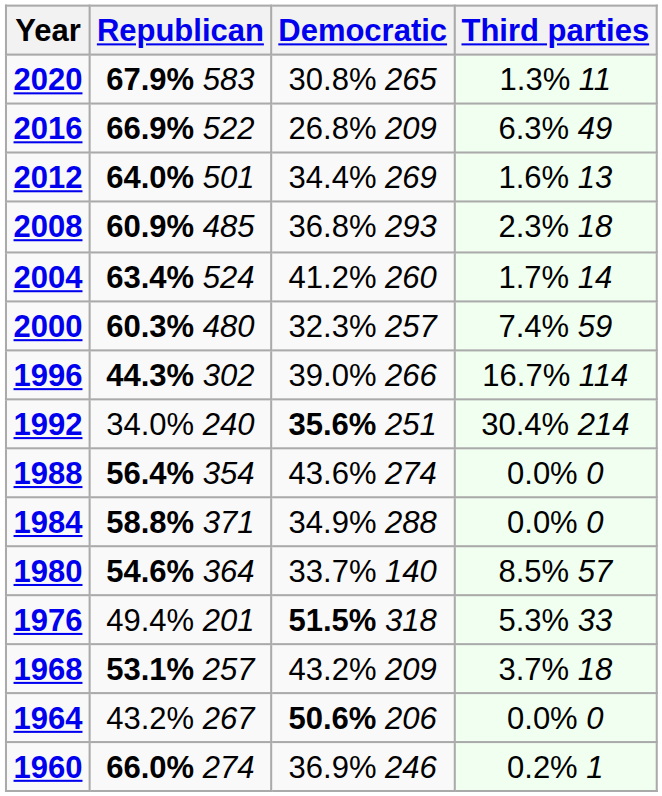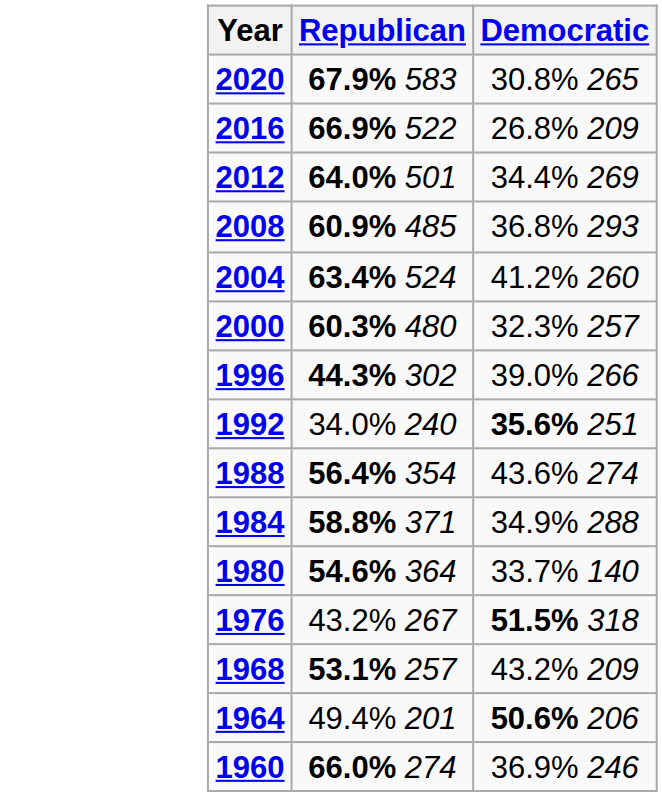 <table class="wikitable" style="float:right; font-size:95%;">
 <tr bgcolor=lightgrey>
 <th>Year</th>
 <th><a href='#'>Republican</a></th>
 <th><a href='#'>Democratic</a></th>
-<th><a href='#'>Third parties</a></th>
 </tr>
 <tr>
 <td style="text-align:center;" ><strong><a href='#'>2020</a></strong></td>
 <td style="text-align:center;" ><strong>67.9%</strong> <em>583</em></td>
 <td style="text-align:center;" >30.8% <em>265</em></td>
-<td style="text-align:center; background:honeyDew;">1.3% <em>11</em></td>
 </tr>
 <tr>
 <td style="text-align:center;" ><strong><a href='#'>2016</a></strong></td>
 <td style="text-align:center;" ><strong>66.9%</strong> <em>522</em></td>
 <td style="text-align:center;" >26.8% <em>209</em></td>
-<td style="text-align:center; background:honeyDew;">6.3% <em>49</em></td>
 </tr>
 <tr>
 <td style="text-align:center;" ><strong><a href='#'>2012</a></strong></td>
 <td style="text-align:center;" ><strong>64.0%</strong> <em>501</em></td>
 <td style="text-align:center;" >34.4% <em>269</em></td>
-<td style="text-align:center; background:honeyDew;">1.6% <em>13</em></td>
 </tr>
 <tr>
 <td style="text-align:center;" ><strong><a href='#'>2008</a></strong></td>
 <td style="text-align:center;" ><strong>60.9%</strong> <em>485</em></td>
 <td style="text-align:center;" >36.8% <em>293</em></td>
-<td style="text-align:center; background:honeyDew;">2.3% <em>18</em></td>
 </tr>
 <tr>
 <td style="text-align:center;" ><strong><a href='#'>2004</a></strong></td>
 <td style="text-align:center;" ><strong>63.4%</strong> <em>524</em></td>
 <td style="text-align:center;" >41.2% <em>260</em></td>
-<td style="text-align:center; background:honeyDew;">1.7% <em>14</em></td>
 </tr>
 <tr>
 <td style="text-align:center;" ><strong><a href='#'>2000</a></strong></td>
 <td style="text-align:center;" ><strong>60.3%</strong> <em>480</em></td>
 <td style="text-align:center;" >32.3% <em>257</em></td>
-<td style="text-align:center; background:honeyDew;">7.4% <em>59</em></td>
 </tr>
 <tr>
 <td style="text-align:center;" ><strong><a href='#'>1996</a></strong></td>
 <td style="text-align:center;" ><strong>44.3%</strong> <em>302</em></td>
 <td style="text-align:center;" >39.0% <em>266</em></td>
-<td style="text-align:center; background:honeyDew;">16.7% <em>114</em></td>
 </tr>
 <tr>
 <td style="text-align:center;" ><strong><a href='#'>1992</a></strong></td>
 <td style="text-align:center;" >34.0% <em>240</em></td>
 <td style="text-align:center;" ><strong>35.6%</strong> <em>251</em></td>
-<td style="text-align:center; background:honeyDew;">30.4% <em>214</em></td>
 </tr>
 <tr>
 <td style="text-align:center;" ><strong><a href='#'>1988</a></strong></td>
 <td style="text-align:center;" ><strong>56.4%</strong> <em>354</em></td>
 <td style="text-align:center;" >43.6% <em>274</em></td>
-<td style="text-align:center; background:honeyDew;">0.0% <em>0</em></td>
 </tr>
 <tr>
 <td style="text-align:center;" ><strong><a href='#'>1984</a></strong></td>
 <td style="text-align:center;" ><strong>58.8%</strong> <em>371</em></td>
 <td style="text-align:center;" >34.9% <em>288</em></td>
-<td style="text-align:center; background:honeyDew;">0.0% <em>0</em></td>
 </tr>
 <tr>
 <td style="text-align:center;" ><strong><a href='#'>1980</a></strong></td>
 <td style="text-align:center;" ><strong>54.6%</strong> <em>364</em></td>
 <td style="text-align:center;" >33.7% <em>140</em></td>
-<td style="text-align:center; background:honeyDew;">8.5% <em>57</em></td>
 </tr>
 <tr>
 <td style="text-align:center;" ><strong><a href='#'>1976</a></strong></td>
-<td style="text-align:center;" >49.4% <em>201</em></td>
+<td style="text-align:center;" >43.2% <em>267</em></td>
 <td style="text-align:center;" ><strong>51.5%</strong> <em>318</em></td>
-<td style="text-align:center; background:honeyDew;">5.3% <em>33</em></td>
 </tr>
 <tr>
 <td style="text-align:center;" ><strong><a href='#'>1968</a></strong></td>
 <td style="text-align:center;" ><strong>53.1%</strong> <em>257</em></td>
 <td style="text-align:center;" >43.2% <em>209</em></td>
-<td style="text-align:center; background:honeyDew;">3.7% <em>18</em></td>
 </tr>
 <tr>
 <td style="text-align:center;" ><strong><a href='#'>1964</a></strong></td>
-<td style="text-align:center;" >43.2% <em>267</em></td>
+<td style="text-align:center;" >49.4% <em>201</em></td>
 <td style="text-align:center;" ><strong>50.6%</strong> <em>206</em></td>
-<td style="text-align:center; background:honeyDew;">0.0% <em>0</em></td>
 </tr>
 <tr>
 <td style="text-align:center;" ><strong><a href='#'>1960</a></strong></td>
 <td style="text-align:center;" ><strong>66.0%</strong> <em>274</em></td>
 <td style="text-align:center;" >36.9% <em>246</em></td>
-<td style="text-align:center; background:honeyDew;">0.2% <em>1</em></td>
 </tr>
 </table>
